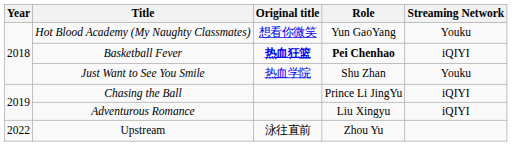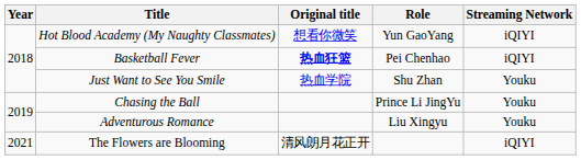 <table class="wikitable" style="text-align:center;">
 <tr>
 <th>Year</th>
 <th>Title</th>
 <th>Original title</th>
 <th>Role</th>
 <th>Streaming Network</th>
 </tr>
 <tr>
 <td rowspan="3">2018</td>
 <td><em>Hot Blood Academy (My Naughty Classmates)</em></td>
 <td><a href='#'>想看你微笑</a></td>
 <td>Yun GaoYang</td>
-<td>Youku</td>
+<td>iQIYI</td>
 </tr>
 <tr>
 <td><em>Basketball Fever</em></td>
 <td><strong><a href='#'>热血狂篮</a></strong></td>
-<td><strong>Pei Chenhao</strong></td>
+<td>Pei Chenhao</td>
 <td>iQIYI</td>
 </tr>
 <tr>
 <td><em>Just Want to See You Smile</em></td>
 <td><a href='#'>热血学院</a></td>
 <td>Shu Zhan</td>
 <td>Youku</td>
 </tr>
 <tr>
 <td rowspan="2">2019</td>
 <td><em>Chasing the Ball</em></td>
 <td></td>
 <td>Prince Li JingYu</td>
-<td>iQIYI</td>
+<td>Youku</td>
 </tr>
 <tr>
 <td><em>Adventurous Romance</em></td>
 <td></td>
 <td>Liu Xingyu</td>
+<td>Youku</td>
+</tr>
+<tr>
+<td>2021</td>
+<td>The Flowers are Blooming</td>
+<td>清风朗月花正开</td>
+<td></td>
 <td>iQIYI</td>
 </tr>
-<tr>
-<td>2022</td>
-<td>Upstream</td>
-<td>泳往直前</td>
-<td>Zhou Yu</td>
-<td></td>
-</tr>
 </table>
